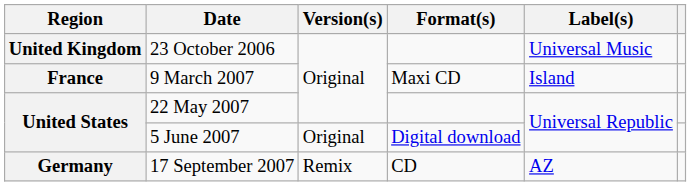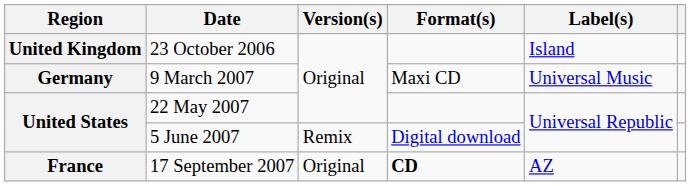 <table class="wikitable plainrowheaders">
 <tr>
 <th scope="col">Region</th>
 <th scope="col">Date</th>
 <th scope="col">Version(s)</th>
 <th scope="col">Format(s)</th>
 <th scope="col">Label(s)</th>
 <th scope="col"></th>
 </tr>
 <tr>
 <th scope="row">United Kingdom</th>
 <td>23 October 2006</td>
 <td rowspan="3">Original</td>
 <td></td>
-<td><a href='#'>Universal Music</a></td>
+<td><a href='#'>Island</a></td>
 <td></td>
 </tr>
 <tr>
-<th scope="row">France</th>
+<th scope="row">Germany</th>
 <td>9 March 2007</td>
 <td>Maxi CD</td>
-<td><a href='#'>Island</a></td>
+<td><a href='#'>Universal Music</a></td>
 <td></td>
 </tr>
 <tr>
 <th scope="row" rowspan="2">United States</th>
 <td>22 May 2007</td>
 <td></td>
 <td rowspan="2"><a href='#'>Universal Republic</a></td>
 <td></td>
 </tr>
 <tr>
 <td>5 June 2007</td>
-<td>Original</td>
+<td>Remix</td>
 <td><a href='#'>Digital download</a></td>
 <td></td>
 </tr>
 <tr>
-<th scope="row">Germany</th>
+<th scope="row">France</th>
 <td>17 September 2007</td>
-<td>Remix</td>
-<td>CD</td>
+<td>Original</td>
+<td><strong>CD</strong></td>
 <td><a href='#'>AZ</a></td>
 <td></td>
 </tr>
 </table>
